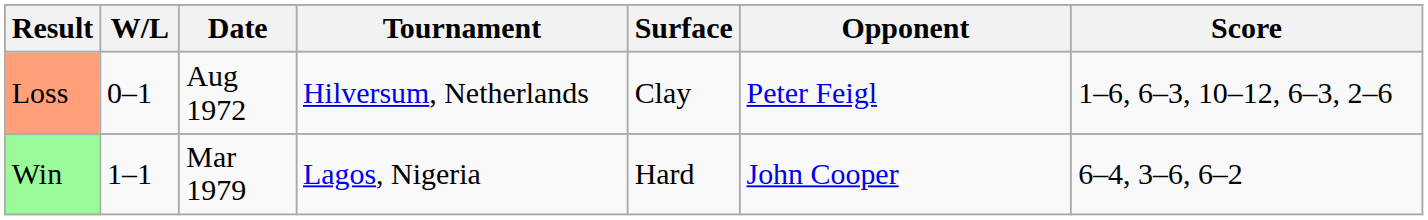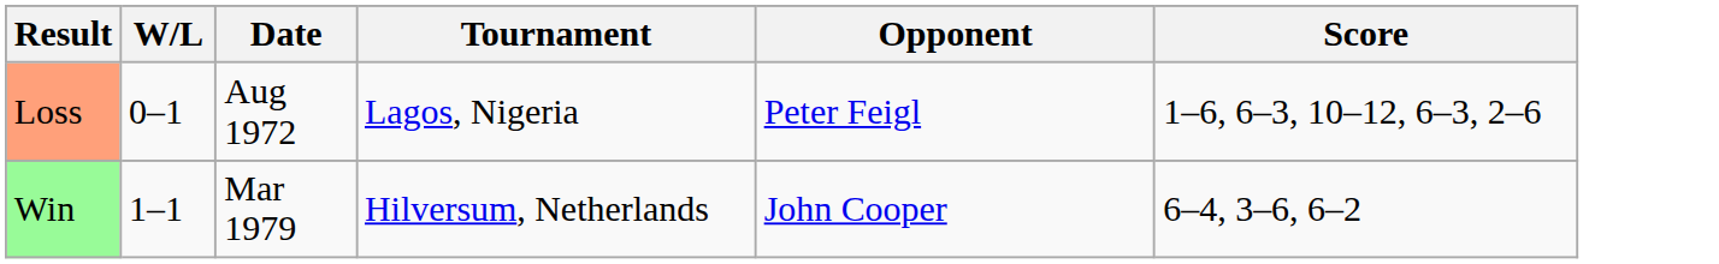 <table class="sortable wikitable">
 <tr>
 <th>Result</th>
 <th style="width:35px" class="unsortable">W/L</th>
 <th style="width:55px">Date</th>
 <th style="width:170px">Tournament</th>
-<th style="width:50px">Surface</th>
 <th style="width:170px">Opponent</th>
 <th style="width:180px" class="unsortable">Score</th>
 </tr>
 <tr>
 <td style="background:#ffa07a;">Loss</td>
 <td>0–1</td>
 <td>Aug 1972</td>
-<td><a href='#'>Hilversum</a>, Netherlands</td>
-<td>Clay</td>
+<td><a href='#'>Lagos</a>, Nigeria</td>
 <td> <a href='#'>Peter Feigl</a></td>
 <td>1–6, 6–3, 10–12, 6–3, 2–6</td>
 </tr>
 <tr>
 <td style="background:#98fb98;">Win</td>
 <td>1–1</td>
 <td>Mar 1979</td>
-<td><a href='#'>Lagos</a>, Nigeria</td>
-<td>Hard</td>
+<td><a href='#'>Hilversum</a>, Netherlands</td>
 <td> <a href='#'>John Cooper</a></td>
 <td>6–4, 3–6, 6–2</td>
 </tr>
 </table>
